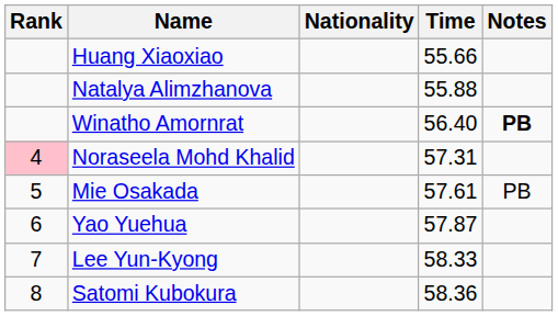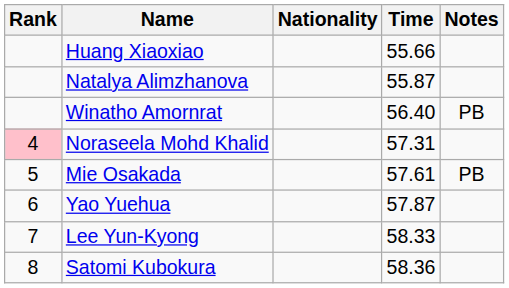 <table class="wikitable sortable" style="text-align:center">
 <tr>
 <th>Rank</th>
 <th>Name</th>
 <th>Nationality</th>
 <th>Time</th>
 <th>Notes</th>
 </tr>
 <tr>
 <td></td>
 <td align=left><a href='#'>Huang Xiaoxiao</a></td>
 <td align=left></td>
 <td>55.66</td>
 <td></td>
 </tr>
 <tr>
 <td></td>
 <td align=left><a href='#'>Natalya Alimzhanova</a></td>
 <td align=left></td>
-<td>55.88</td>
+<td>55.87</td>
 <td></td>
 </tr>
 <tr>
 <td></td>
 <td align=left><a href='#'>Winatho Amornrat</a></td>
 <td align=left></td>
 <td>56.40</td>
-<td><strong>PB</strong></td>
+<td>PB</td>
 </tr>
 <tr>
 <td style="background: pink;">4</td>
 <td align=left><a href='#'>Noraseela Mohd Khalid</a></td>
 <td align=left></td>
 <td>57.31</td>
 <td></td>
 </tr>
 <tr>
 <td>5</td>
 <td align=left><a href='#'>Mie Osakada</a></td>
 <td align=left></td>
 <td>57.61</td>
 <td>PB</td>
 </tr>
 <tr>
 <td>6</td>
 <td align=left><a href='#'>Yao Yuehua</a></td>
 <td align=left></td>
 <td>57.87</td>
 <td></td>
 </tr>
 <tr>
 <td>7</td>
 <td align=left><a href='#'>Lee Yun-Kyong</a></td>
 <td align=left></td>
 <td>58.33</td>
 <td></td>
 </tr>
 <tr>
 <td>8</td>
 <td align=left><a href='#'>Satomi Kubokura</a></td>
 <td align=left></td>
 <td>58.36</td>
 <td></td>
 </tr>
 </table>
